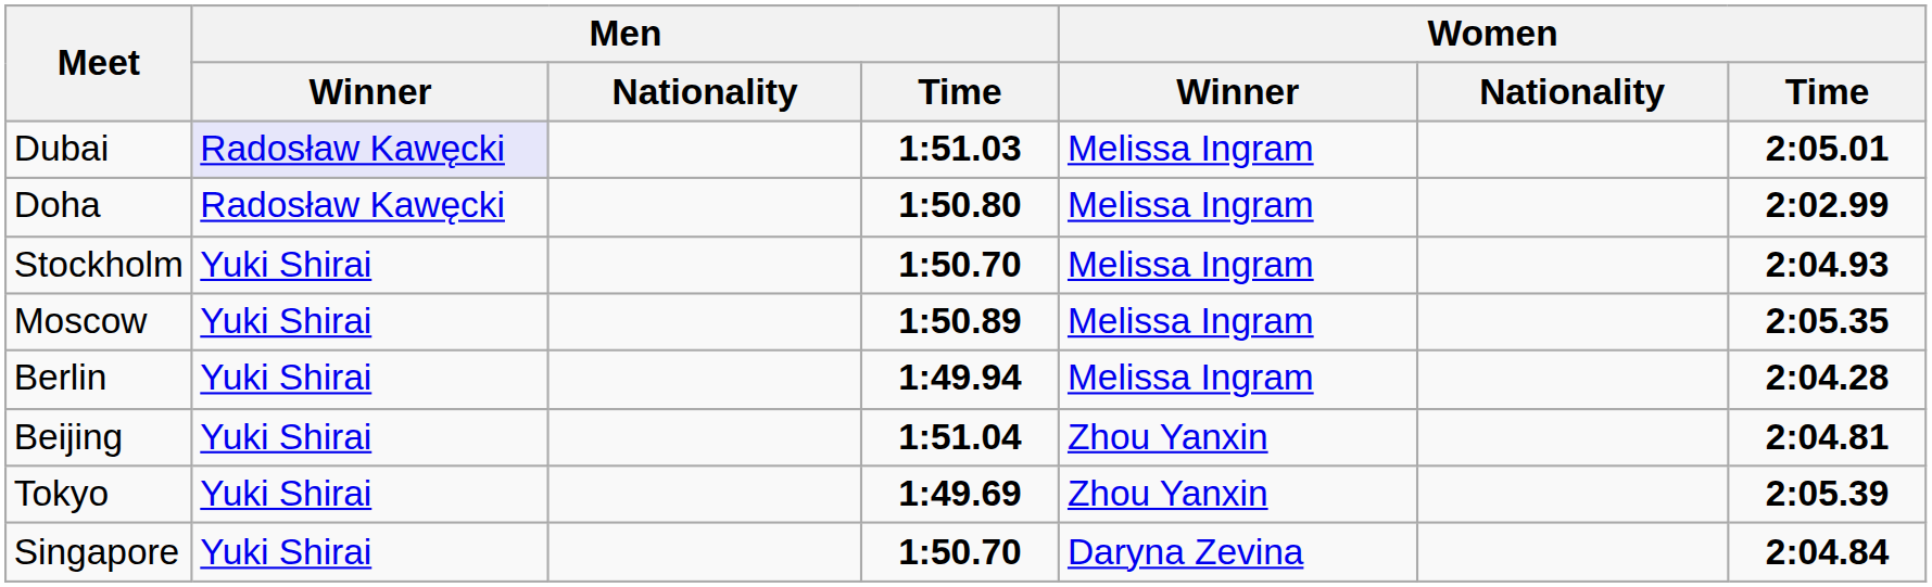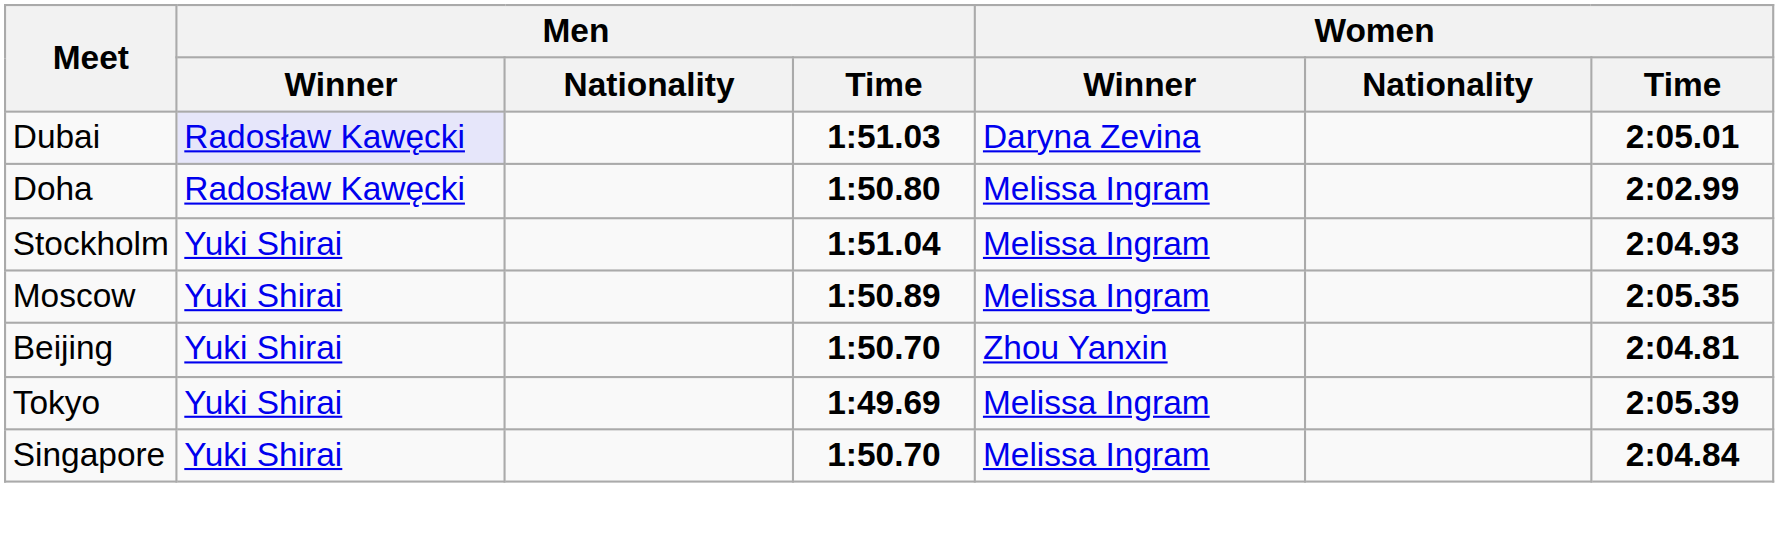 <table class="wikitable">
 <tr>
 <th rowspan="2">Meet</th>
 <th colspan="3">Men</th>
 <th colspan="3">Women</th>
 </tr>
 <tr>
 <th width=150>Winner</th>
 <th width=130>Nationality</th>
 <th width=80>Time</th>
 <th width=150>Winner</th>
 <th width=130>Nationality</th>
 <th width=80>Time</th>
 </tr>
 <tr>
 <td>Dubai</td>
 <td style="background: lavender;"><a href='#'>Radosław Kawęcki</a></td>
 <td></td>
 <td align=center><strong>1:51.03</strong></td>
-<td><a href='#'>Melissa Ingram</a></td>
+<td><a href='#'>Daryna Zevina</a></td>
 <td></td>
 <td align=center><strong>2:05.01</strong></td>
 </tr>
 <tr>
 <td>Doha</td>
 <td><a href='#'>Radosław Kawęcki</a></td>
 <td></td>
 <td align=center><strong>1:50.80</strong></td>
 <td><a href='#'>Melissa Ingram</a></td>
 <td></td>
 <td align=center><strong>2:02.99</strong></td>
 </tr>
 <tr>
 <td>Stockholm</td>
 <td><a href='#'>Yuki Shirai</a></td>
 <td></td>
-<td align=center><strong>1:50.70</strong></td>
+<td align=center><strong>1:51.04</strong></td>
 <td><a href='#'>Melissa Ingram</a></td>
 <td></td>
 <td align=center><strong>2:04.93</strong></td>
 </tr>
 <tr>
 <td>Moscow</td>
 <td><a href='#'>Yuki Shirai</a></td>
 <td></td>
 <td align=center><strong>1:50.89</strong></td>
 <td><a href='#'>Melissa Ingram</a></td>
 <td></td>
 <td align=center><strong>2:05.35</strong></td>
 </tr>
 <tr>
-<td>Berlin</td>
-<td><a href='#'>Yuki Shirai</a></td>
-<td></td>
-<td align=center><strong>1:49.94</strong></td>
-<td><a href='#'>Melissa Ingram</a></td>
-<td></td>
-<td align=center><strong>2:04.28</strong></td>
-</tr>
-<tr>
 <td>Beijing</td>
 <td><a href='#'>Yuki Shirai</a></td>
 <td></td>
-<td align=center><strong>1:51.04</strong></td>
+<td align=center><strong>1:50.70</strong></td>
 <td><a href='#'>Zhou Yanxin</a></td>
 <td></td>
 <td align=center><strong>2:04.81</strong></td>
 </tr>
 <tr>
 <td>Tokyo</td>
 <td><a href='#'>Yuki Shirai</a></td>
 <td></td>
 <td align=center><strong>1:49.69</strong></td>
-<td><a href='#'>Zhou Yanxin</a></td>
+<td><a href='#'>Melissa Ingram</a></td>
 <td></td>
 <td align=center><strong>2:05.39</strong></td>
 </tr>
 <tr>
 <td>Singapore</td>
 <td><a href='#'>Yuki Shirai</a></td>
 <td></td>
 <td align=center><strong>1:50.70</strong></td>
-<td><a href='#'>Daryna Zevina</a></td>
+<td><a href='#'>Melissa Ingram</a></td>
 <td></td>
 <td align=center><strong>2:04.84</strong></td>
 </tr>
 </table>
